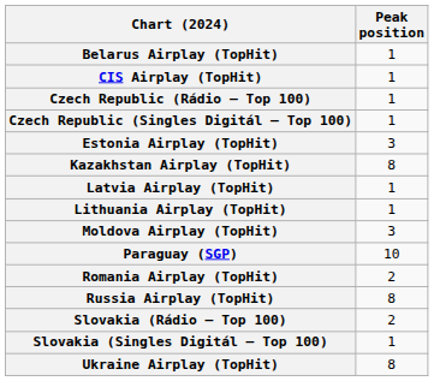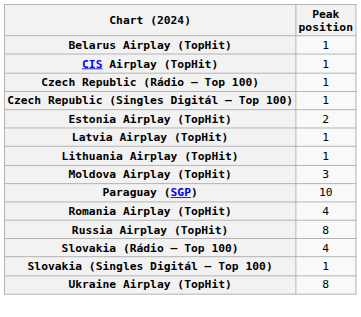 <table class="wikitable plainrowheaders sortable" style="text-align:center">
 <tr>
 <th scope="col">Chart (2024)</th>
 <th scope="col">Peak<br>position</th>
 </tr>
 <tr>
 <th scope="row">Belarus Airplay (TopHit)</th>
 <td>1</td>
 </tr>
 <tr>
 <th scope="row"><a href='#'>CIS</a> Airplay (TopHit)</th>
 <td>1</td>
 </tr>
 <tr>
 <th scope="row">Czech Republic (Rádio – Top 100)</th>
 <td>1</td>
 </tr>
 <tr>
 <th scope="row">Czech Republic (Singles Digitál – Top 100)</th>
 <td>1</td>
 </tr>
 <tr>
 <th scope="row">Estonia Airplay (TopHit)</th>
-<td>3</td>
-</tr>
-<tr>
-<th scope="row">Kazakhstan Airplay (TopHit)</th>
-<td>8</td>
+<td>2</td>
 </tr>
 <tr>
 <th scope="row">Latvia Airplay (TopHit)</th>
 <td>1</td>
 </tr>
 <tr>
 <th scope="row">Lithuania Airplay (TopHit)</th>
 <td>1</td>
 </tr>
 <tr>
 <th scope="row">Moldova Airplay (TopHit)</th>
 <td>3</td>
 </tr>
 <tr>
 <th scope="row">Paraguay (<a href='#'>SGP</a>)</th>
 <td>10</td>
 </tr>
 <tr>
 <th scope="row">Romania Airplay (TopHit)</th>
-<td>2</td>
+<td>4</td>
 </tr>
 <tr>
 <th scope="row">Russia Airplay (TopHit)</th>
 <td>8</td>
 </tr>
 <tr>
 <th scope="row">Slovakia (Rádio – Top 100)</th>
-<td>2</td>
+<td>4</td>
 </tr>
 <tr>
 <th scope="row">Slovakia (Singles Digitál – Top 100)</th>
 <td>1</td>
 </tr>
 <tr>
 <th scope="row">Ukraine Airplay (TopHit)</th>
 <td>8</td>
 </tr>
 </table>
